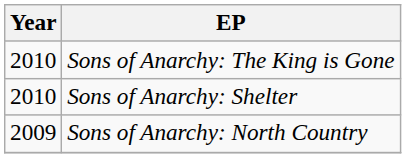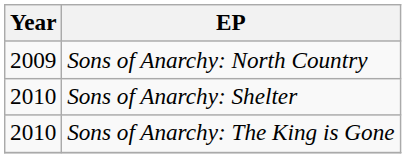 <table class="wikitable">
 <tr>
 <th>Year</th>
 <th>EP</th>
 </tr>
 <tr>
-<td>2010</td>
-<td><em>Sons of Anarchy: The King is Gone</em></td>
+<td>2009</td>
+<td><em>Sons of Anarchy: North Country</em></td>
 </tr>
 <tr>
 <td>2010</td>
 <td><em>Sons of Anarchy: Shelter</em></td>
 </tr>
 <tr>
-<td>2009</td>
-<td><em>Sons of Anarchy: North Country</em></td>
+<td>2010</td>
+<td><em>Sons of Anarchy: The King is Gone</em></td>
 </tr>
 <tr>
 </tr>
 </table>
